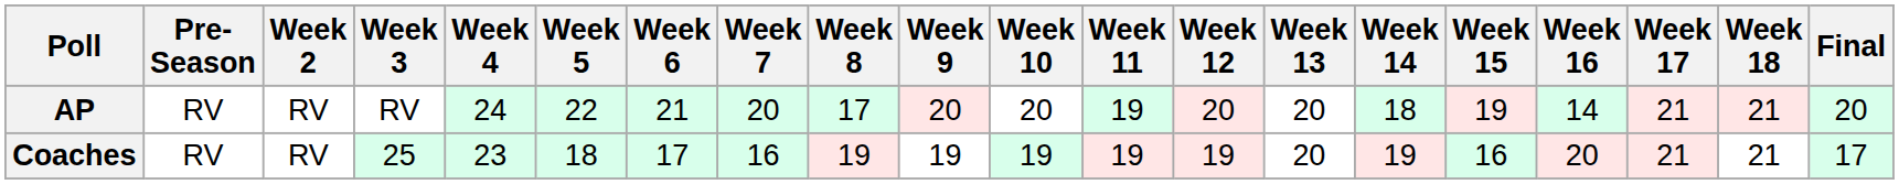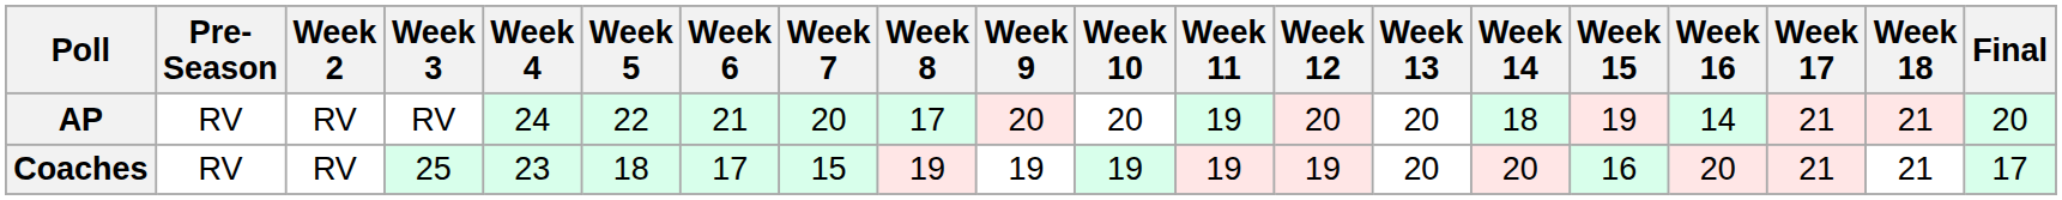 <table class="wikitable" style="white-space:nowrap;font-size:90%">
 <tr>
 <th>Poll</th>
 <th>Pre-<br>Season</th>
 <th>Week<br>2</th>
 <th>Week<br>3</th>
 <th>Week<br>4</th>
 <th>Week<br>5</th>
 <th>Week<br>6</th>
 <th>Week<br>7</th>
 <th>Week<br>8</th>
 <th>Week<br>9</th>
 <th>Week<br>10</th>
 <th>Week<br>11</th>
 <th>Week<br>12</th>
 <th>Week<br>13</th>
 <th>Week<br>14</th>
 <th>Week<br>15</th>
 <th>Week<br>16</th>
 <th>Week<br>17</th>
 <th>Week<br>18</th>
 <th>Final</th>
 </tr>
 <tr style="text-align:center;">
 <th>AP</th>
 <td style="background:#FFF;">RV</td>
 <td style="background:#FFF;">RV</td>
 <td style="background:#FFF;">RV</td>
 <td style="background:#D8FFEB;">24</td>
 <td style="background:#D8FFEB;">22</td>
 <td style="background:#D8FFEB;">21</td>
 <td style="background:#D8FFEB;">20</td>
 <td style="background:#D8FFEB;">17</td>
 <td style="background:#FFE6E6;">20</td>
 <td style="background:#FFF;">20</td>
 <td style="background:#D8FFEB;">19</td>
 <td style="background:#FFE6E6;">20</td>
 <td style="background:#FFF;">20</td>
 <td style="background:#D8FFEB;">18</td>
 <td style="background:#FFE6E6;">19</td>
 <td style="background:#D8FFEB;">14</td>
 <td style="background:#FFE6E6;">21</td>
 <td style="background:#FFE6E6;">21</td>
 <td style="background:#D8FFEB;">20</td>
 </tr>
 <tr style="text-align:center;">
 <th>Coaches</th>
 <td style="background:#FFF;">RV</td>
 <td style="background:#FFF;">RV</td>
 <td style="background:#D8FFEB;">25</td>
 <td style="background:#D8FFEB;">23</td>
 <td style="background:#D8FFEB;">18</td>
 <td style="background:#D8FFEB;">17</td>
-<td style="background:#D8FFEB;">16</td>
+<td style="background:#D8FFEB;">15</td>
 <td style="background:#FFE6E6;">19</td>
 <td style="background:#FFF;">19</td>
 <td style="background:#D8FFEB;">19</td>
 <td style="background:#FFE6E6;">19</td>
 <td style="background:#FFE6E6;">19</td>
 <td style="background:#FFF;">20</td>
-<td style="background:#FFE6E6;">19</td>
+<td style="background:#FFE6E6;">20</td>
 <td style="background:#D8FFEB;">16</td>
 <td style="background:#FFE6E6;">20</td>
 <td style="background:#FFE6E6;">21</td>
 <td style="background:#FFF;">21</td>
 <td style="background:#D8FFEB;">17</td>
 </tr>
 </table>
